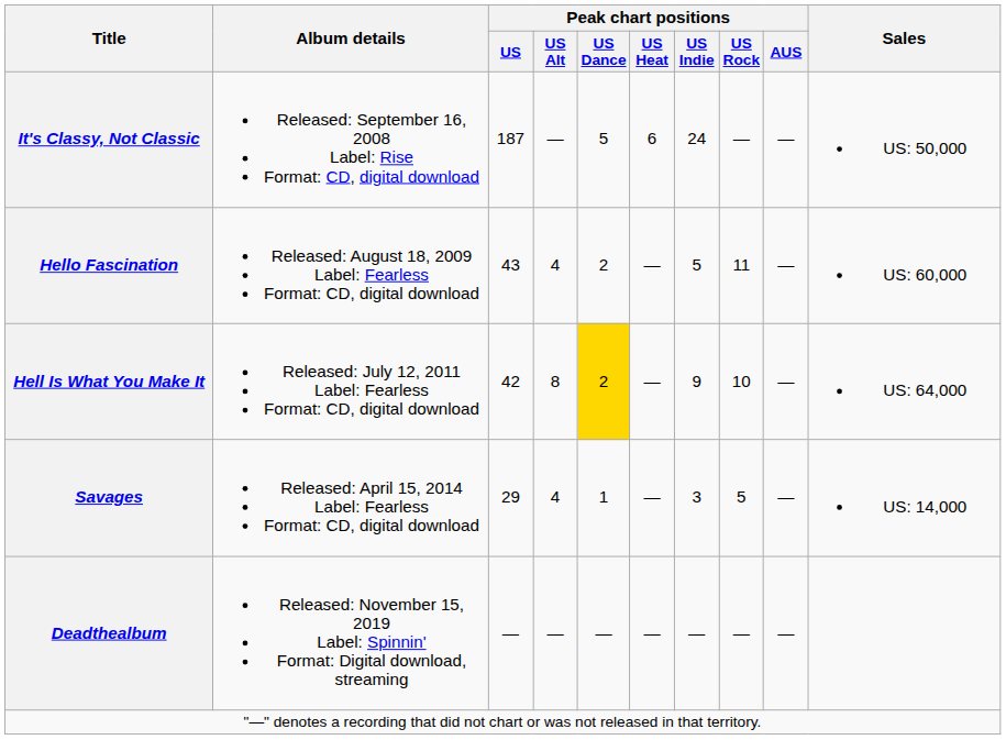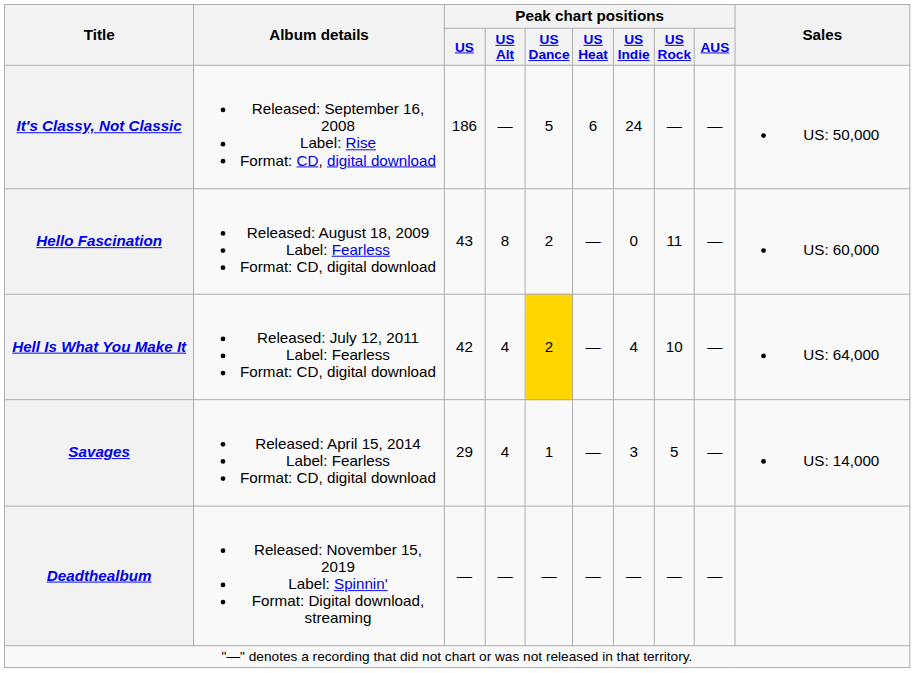 <table class="wikitable plainrowheaders" style="text-align:center;">
 <tr>
 <th scope="col" rowspan="2" style="width:12em;">Title</th>
 <th scope="col" rowspan="2" style="width:16em;">Album details</th>
 <th scope="col" colspan="7">Peak chart positions</th>
 <th scope="col" rowspan="2" style="width:11em;">Sales</th>
 </tr>
 <tr>
 <th scope="col" style="width:2.5em;font-size:90%;"><a href='#'>US</a><br></th>
 <th scope="col" style="width:2.5em;font-size:90%;"><a href='#'>US Alt</a><br></th>
 <th scope="col" style="width:2.5em;font-size:90%;"><a href='#'>US Dance</a><br></th>
 <th scope="col" style="width:2.5em;font-size:90%;"><a href='#'>US Heat</a><br></th>
 <th scope="col" style="width:2.5em;font-size:90%;"><a href='#'>US Indie</a><br></th>
 <th scope="col" style="width:2.5em;font-size:90%;"><a href='#'>US Rock</a><br></th>
 <th scope="col" style="width:2.5em;font-size:90%;"><a href='#'>AUS</a><br></th>
 </tr>
 <tr>
 <th scope="row"><em><a href='#'>It's Classy, Not Classic</a></em></th>
 <td><br><ul><li>Released: September 16, 2008</li><li>Label: <a href='#'>Rise</a></li><li>Format: <a href='#'>CD</a>, <a href='#'>digital download</a></li></ul></td>
-<td>187</td>
+<td>186</td>
 <td>—</td>
 <td>5</td>
 <td>6</td>
 <td>24</td>
 <td>—</td>
 <td>—</td>
 <td><br><ul><li>US: 50,000</li></ul></td>
 </tr>
 <tr>
 <th scope="row"><em><a href='#'>Hello Fascination</a></em></th>
 <td><br><ul><li>Released: August 18, 2009</li><li>Label: <a href='#'>Fearless</a></li><li>Format: CD, digital download</li></ul></td>
 <td>43</td>
-<td>4</td>
+<td>8</td>
 <td>2</td>
 <td>—</td>
-<td>5</td>
+<td>0</td>
 <td>11</td>
 <td>—</td>
 <td><br><ul><li>US: 60,000</li></ul></td>
 </tr>
 <tr>
 <th scope="row"><em><a href='#'>Hell Is What You Make It</a></em></th>
 <td><br><ul><li>Released: July 12, 2011</li><li>Label: Fearless</li><li>Format: CD, digital download</li></ul></td>
 <td>42</td>
-<td>8</td>
+<td>4</td>
 <td style="background: gold;">2</td>
 <td>—</td>
-<td>9</td>
+<td>4</td>
 <td>10</td>
 <td>—</td>
 <td><br><ul><li>US: 64,000</li></ul></td>
 </tr>
 <tr>
 <th scope="row"><em><a href='#'>Savages</a></em></th>
 <td><br><ul><li>Released: April 15, 2014</li><li>Label: Fearless</li><li>Format: CD, digital download</li></ul></td>
 <td>29</td>
 <td>4</td>
 <td>1</td>
 <td>—</td>
 <td>3</td>
 <td>5</td>
 <td>—</td>
 <td><br><ul><li>US: 14,000</li></ul></td>
 </tr>
 <tr>
 <th scope="row"><em><a href='#'>Deadthealbum</a></em></th>
 <td><br><ul><li>Released: November 15, 2019</li><li>Label: <a href='#'>Spinnin'</a></li><li>Format: Digital download, streaming</li></ul></td>
 <td>—</td>
 <td>—</td>
 <td>—</td>
 <td>—</td>
 <td>—</td>
 <td>—</td>
 <td>—</td>
 <td></td>
 </tr>
 <tr>
 <td colspan="10" style="font-size:90%">"—" denotes a recording that did not chart or was not released in that territory.</td>
 </tr>
 </table>
